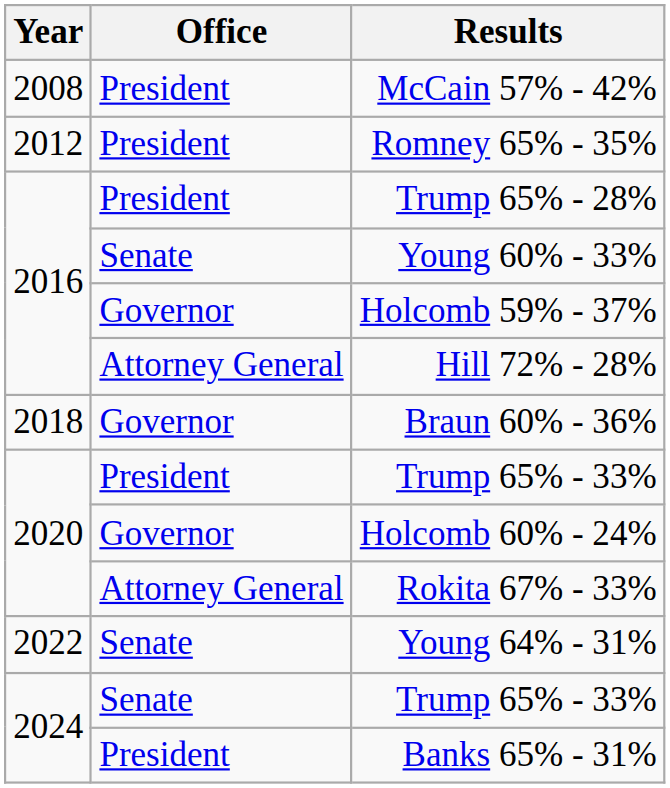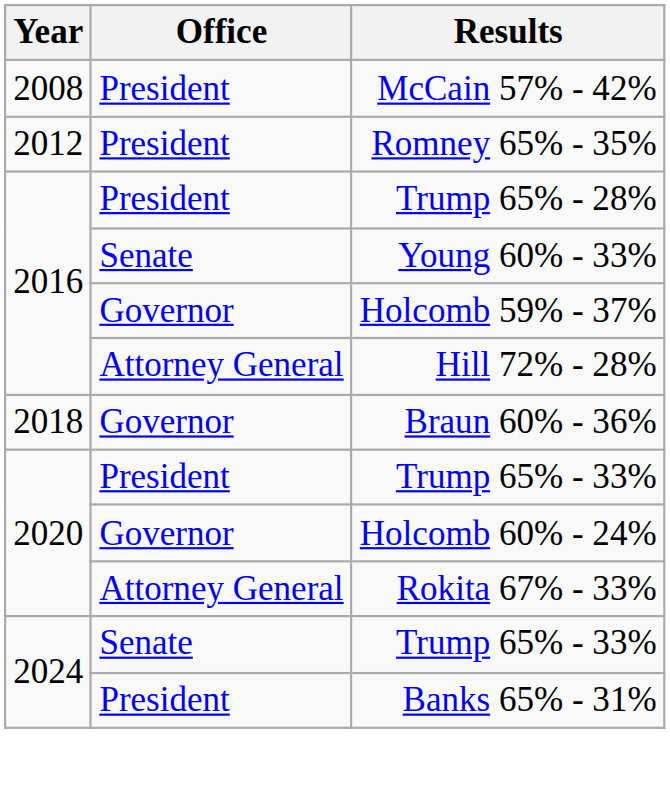 <table class=wikitable>
 <tr>
 <th>Year</th>
 <th>Office</th>
 <th>Results</th>
 </tr>
 <tr>
 <td>2008</td>
 <td><a href='#'>President</a></td>
 <td align="right" ><a href='#'>McCain</a> 57% - 42%</td>
 </tr>
 <tr>
 <td>2012</td>
 <td><a href='#'>President</a></td>
 <td align="right" ><a href='#'>Romney</a> 65% - 35%</td>
 </tr>
 <tr>
 <td rowspan=4>2016</td>
 <td><a href='#'>President</a></td>
 <td align="right" ><a href='#'>Trump</a> 65% - 28%</td>
 </tr>
 <tr>
 <td><a href='#'>Senate</a></td>
 <td align="right" ><a href='#'>Young</a> 60% - 33%</td>
 </tr>
 <tr>
 <td><a href='#'>Governor</a></td>
 <td align="right" ><a href='#'>Holcomb</a> 59% - 37%</td>
 </tr>
 <tr>
 <td><a href='#'>Attorney General</a></td>
 <td align="right" ><a href='#'>Hill</a> 72% - 28%</td>
 </tr>
 <tr>
 <td>2018</td>
 <td><a href='#'>Governor</a></td>
 <td align="right" ><a href='#'>Braun</a> 60% - 36%</td>
 </tr>
 <tr>
 <td rowspan=3>2020</td>
 <td><a href='#'>President</a></td>
 <td align="right" ><a href='#'>Trump</a> 65% - 33%</td>
 </tr>
 <tr>
 <td><a href='#'>Governor</a></td>
 <td align="right" ><a href='#'>Holcomb</a> 60% - 24%</td>
 </tr>
 <tr>
 <td><a href='#'>Attorney General</a></td>
 <td align="right" ><a href='#'>Rokita</a> 67% - 33%</td>
 </tr>
 <tr>
-<td>2022</td>
-<td><a href='#'>Senate</a></td>
-<td align="right" ><a href='#'>Young</a> 64% - 31%</td>
-</tr>
-<tr>
 <td rowspan=2>2024</td>
 <td><a href='#'>Senate</a></td>
 <td align="right" ><a href='#'>Trump</a> 65% - 33%</td>
 </tr>
 <tr>
 <td><a href='#'>President</a></td>
 <td align="right" ><a href='#'>Banks</a> 65% - 31%</td>
 </tr>
 </table>
